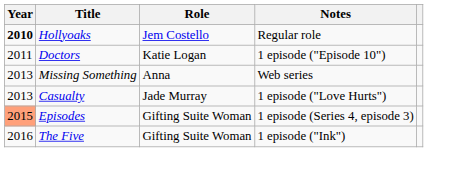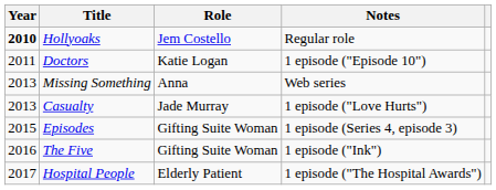 <table class="wikitable sortable plainrowheaders">
 <tr>
 <th scope="col">Year</th>
 <th scope="col">Title</th>
 <th scope="col">Role</th>
 <th scope="col" class="unsortable">Notes</th>
 <th scope="col" class="unsortable"></th>
 </tr>
 <tr>
 <td><strong>2010</strong></td>
 <td><em><a href='#'>Hollyoaks</a></em></td>
 <td><a href='#'>Jem Costello</a></td>
 <td>Regular role</td>
 <td style="text-align:center;"></td>
 </tr>
 <tr>
 <td>2011</td>
 <td><em><a href='#'>Doctors</a></em></td>
 <td>Katie Logan</td>
 <td>1 episode ("Episode 10")</td>
 <td style="text-align:center;"></td>
 </tr>
 <tr>
 <td>2013</td>
 <td><em>Missing Something</em></td>
 <td>Anna</td>
 <td>Web series</td>
 <td style="text-align:center;"></td>
 </tr>
 <tr>
 <td>2013</td>
 <td><em><a href='#'>Casualty</a></em></td>
 <td>Jade Murray</td>
 <td>1 episode ("Love Hurts")</td>
 <td style="text-align:center;"></td>
 </tr>
 <tr>
-<td style="background: lightsalmon;">2015</td>
+<td>2015</td>
 <td><em><a href='#'>Episodes</a></em></td>
 <td>Gifting Suite Woman</td>
 <td>1 episode (Series 4, episode 3)</td>
 <td style="text-align:center;"></td>
 </tr>
 <tr>
 <td>2016</td>
 <td><em><a href='#'>The Five</a></em></td>
 <td>Gifting Suite Woman</td>
 <td>1 episode ("Ink")</td>
 <td style="text-align:center;"></td>
 </tr>
+<tr>
+<td>2017</td>
+<td><em><a href='#'>Hospital People</a></em></td>
+<td>Elderly Patient</td>
+<td>1 episode ("The Hospital Awards")</td>
+<td style="text-align:center;"></td>
+</tr>
 </table>
